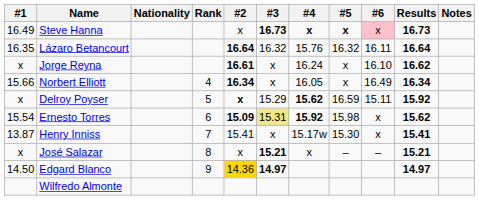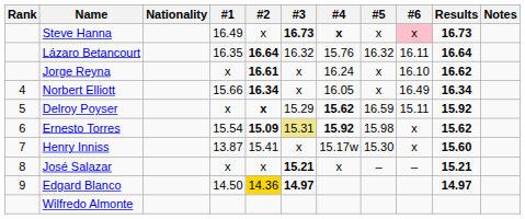 <table class="wikitable sortable" style="text-align:center;font-size:95%">
 <tr>
-<th>#1</th>
+<th>Rank</th>
 <th>Name</th>
 <th>Nationality</th>
-<th>Rank</th>
+<th>#1</th>
 <th>#2</th>
 <th>#3</th>
 <th>#4</th>
 <th>#5</th>
 <th>#6</th>
 <th>Results</th>
 <th>Notes</th>
 </tr>
 <tr>
-<td>16.49</td>
+<td></td>
 <td align=left><a href='#'>Steve Hanna</a></td>
 <td align=left></td>
-<td></td>
+<td>16.49</td>
 <td>x</td>
 <td><strong>16.73</strong></td>
 <td><strong>x</strong></td>
-<td><strong>x</strong></td>
+<td>x</td>
 <td style="background: pink;">x</td>
 <td><strong>16.73</strong></td>
 <td></td>
 </tr>
 <tr>
-<td>16.35</td>
+<td></td>
 <td align=left><a href='#'>Lázaro Betancourt</a></td>
 <td align=left></td>
-<td></td>
+<td>16.35</td>
 <td><strong>16.64</strong></td>
 <td>16.32</td>
 <td>15.76</td>
 <td>16.32</td>
 <td>16.11</td>
 <td><strong>16.64</strong></td>
 <td></td>
 </tr>
 <tr>
-<td>x</td>
+<td></td>
 <td align=left><a href='#'>Jorge Reyna</a></td>
 <td align=left></td>
-<td></td>
+<td>x</td>
 <td><strong>16.61</strong></td>
 <td>x</td>
 <td>16.24</td>
 <td>x</td>
 <td>16.10</td>
 <td><strong>16.62</strong></td>
 <td></td>
 </tr>
 <tr>
-<td>15.66</td>
+<td>4</td>
 <td align=left><a href='#'>Norbert Elliott</a></td>
 <td align=left></td>
-<td>4</td>
+<td>15.66</td>
 <td><strong>16.34</strong></td>
 <td>x</td>
 <td>16.05</td>
 <td>x</td>
 <td>16.49</td>
 <td><strong>16.34</strong></td>
 <td></td>
 </tr>
 <tr>
-<td>x</td>
+<td>5</td>
 <td align=left><a href='#'>Delroy Poyser</a></td>
 <td align=left></td>
-<td>5</td>
+<td>x</td>
 <td><strong>x</strong></td>
 <td>15.29</td>
 <td><strong>15.62</strong></td>
 <td>16.59</td>
 <td>15.11</td>
 <td><strong>15.92</strong></td>
 <td></td>
 </tr>
 <tr>
-<td>15.54</td>
+<td>6</td>
 <td align=left><a href='#'>Ernesto Torres</a></td>
 <td align=left></td>
-<td>6</td>
+<td>15.54</td>
 <td><strong>15.09</strong></td>
 <td style="background: khaki;">15.31</td>
 <td><strong>15.92</strong></td>
 <td>15.98</td>
 <td>x</td>
 <td><strong>15.62</strong></td>
 <td></td>
 </tr>
 <tr>
-<td>13.87</td>
+<td>7</td>
 <td align=left><a href='#'>Henry Inniss</a></td>
 <td align=left></td>
-<td>7</td>
+<td>13.87</td>
 <td>15.41</td>
 <td>x</td>
 <td>15.17w</td>
 <td>15.30</td>
 <td>x</td>
-<td><strong>15.41</strong></td>
+<td><strong>15.60</strong></td>
 <td></td>
 </tr>
 <tr>
-<td>x</td>
+<td>8</td>
 <td align=left><a href='#'>José Salazar</a></td>
 <td align=left></td>
-<td>8</td>
+<td>x</td>
 <td>x</td>
 <td><strong>15.21</strong></td>
 <td>x</td>
 <td>–</td>
 <td>–</td>
 <td><strong>15.21</strong></td>
 <td></td>
 </tr>
 <tr>
-<td>14.50</td>
+<td>9</td>
 <td align=left><a href='#'>Edgard Blanco</a></td>
 <td align=left></td>
-<td>9</td>
+<td>14.50</td>
 <td style="background: gold;">14.36</td>
 <td><strong>14.97</strong></td>
 <td></td>
 <td></td>
 <td></td>
 <td><strong>14.97</strong></td>
 <td></td>
 </tr>
 <tr>
 <td></td>
 <td align=left><a href='#'>Wilfredo Almonte</a></td>
 <td align=left></td>
 <td></td>
 <td></td>
 <td></td>
 <td></td>
 <td></td>
 <td></td>
 <td></td>
 <td></td>
 </tr>
 </table>
